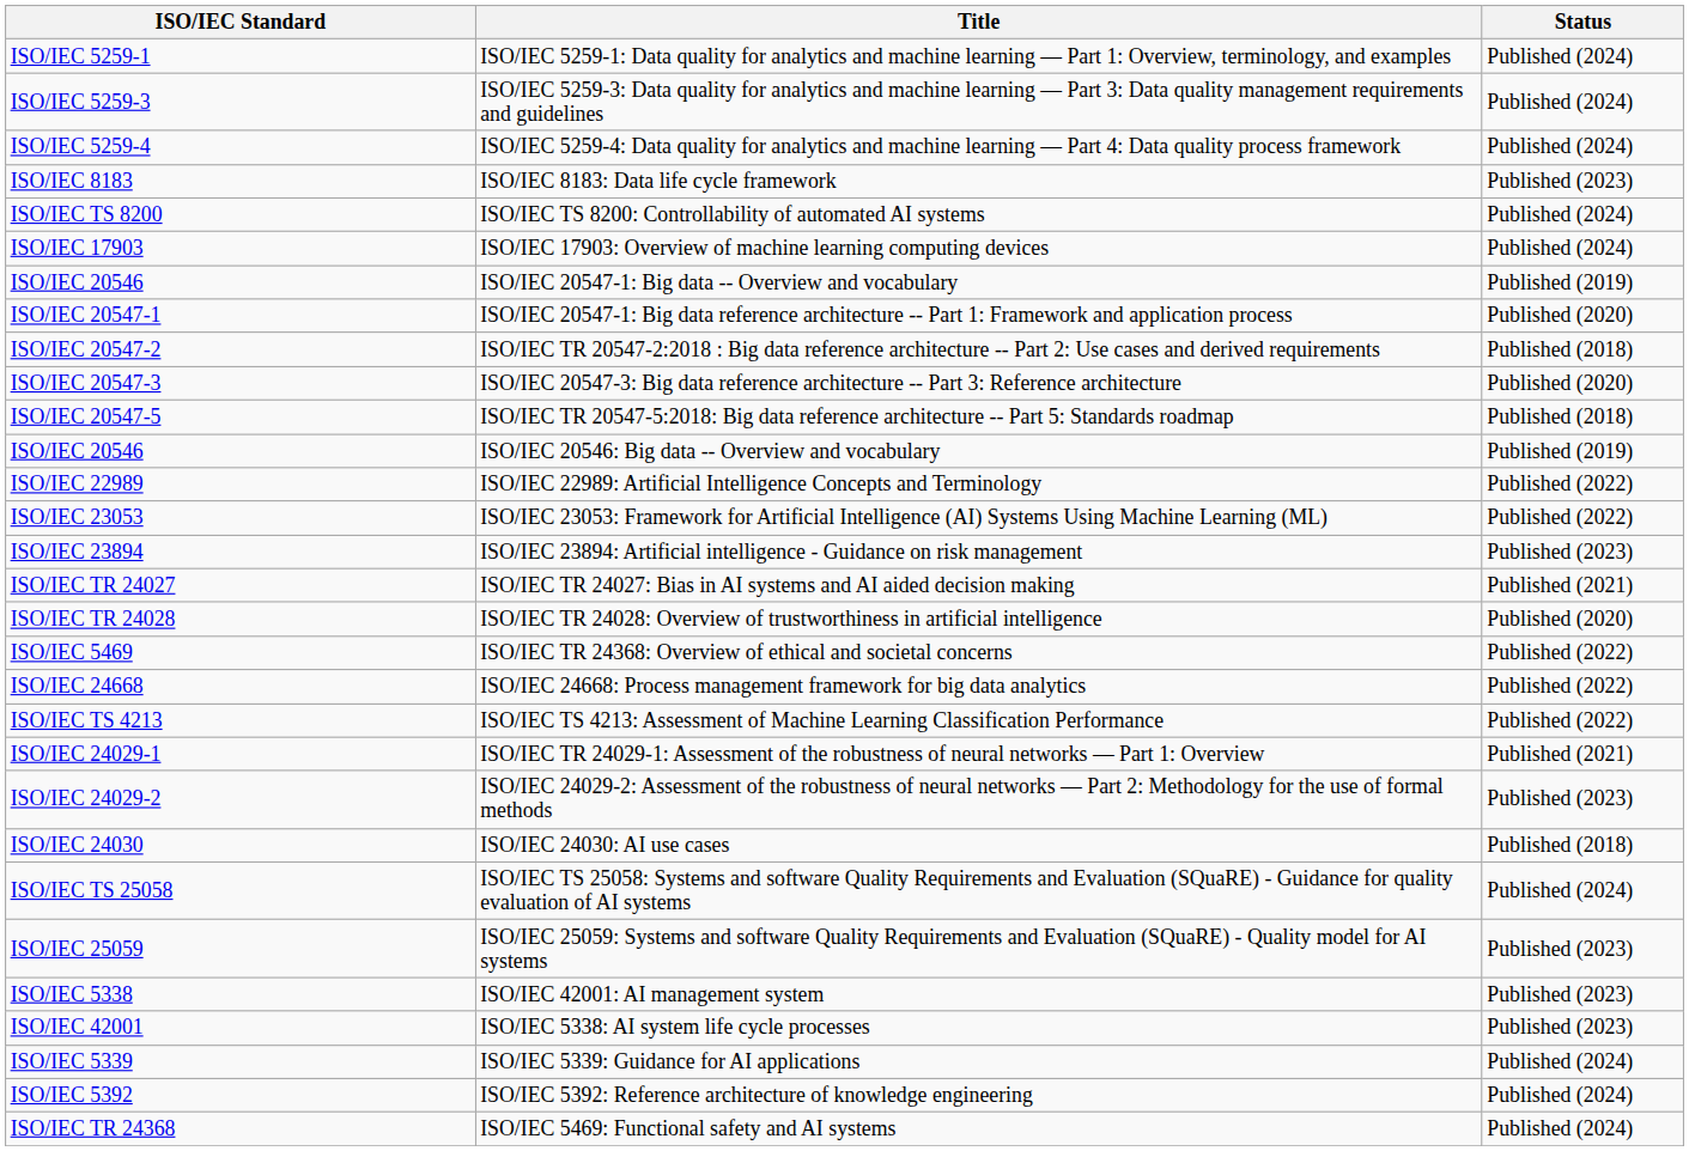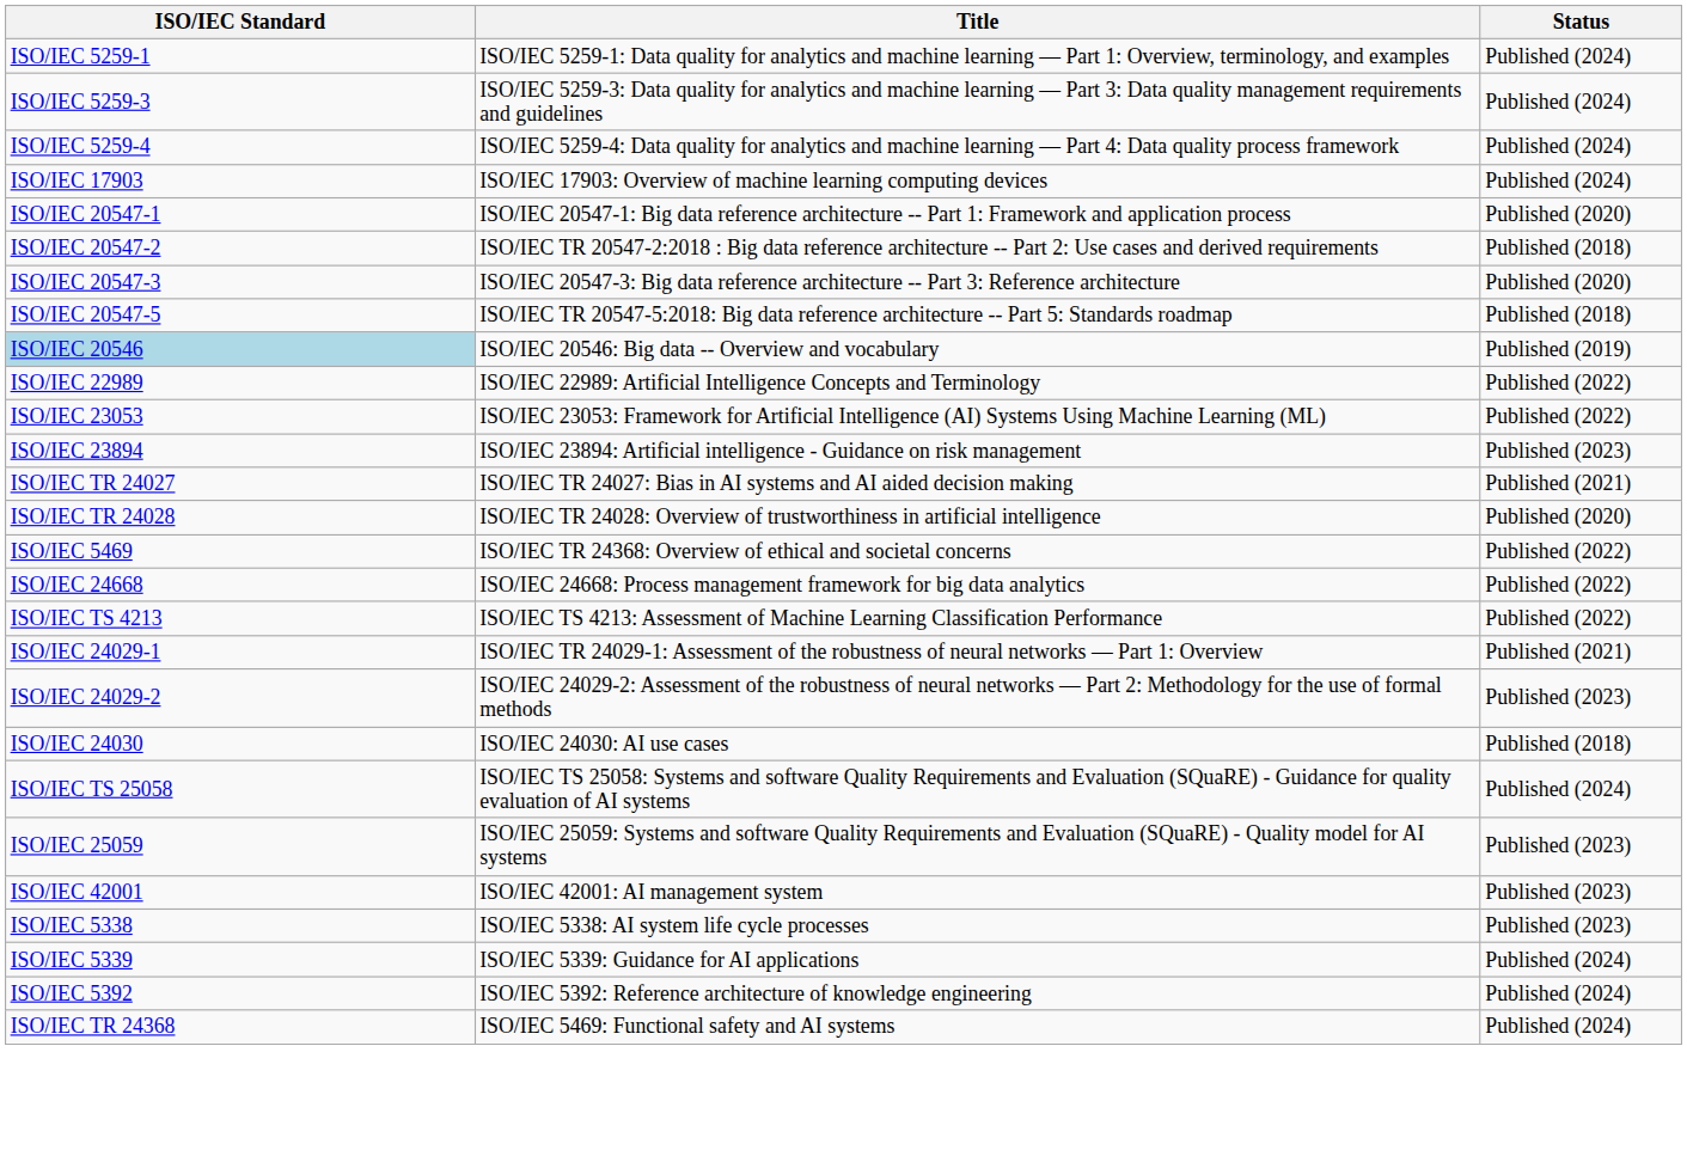 <table class="wikitable sortable" width="100%">
 <tr>
 <th data-sort-type="number" width="14%">ISO/IEC Standard</th>
 <th width="30%">Title</th>
 <th width="6%">Status</th>
 </tr>
 <tr>
 <td data-sort-value="20000-11"><a href='#'>ISO/IEC 5259-1</a></td>
 <td>ISO/IEC 5259-1:  Data quality for analytics and machine learning — Part 1: Overview, terminology, and examples</td>
 <td>Published (2024)</td>
 </tr>
 <tr>
 <td data-sort-value="20000-11"><a href='#'>ISO/IEC 5259-3</a></td>
 <td>ISO/IEC 5259-3:  Data quality for analytics and machine learning — Part 3: Data quality management requirements and guidelines</td>
 <td>Published (2024)</td>
 </tr>
 <tr>
 <td data-sort-value="20000-11"><a href='#'>ISO/IEC 5259-4</a></td>
 <td>ISO/IEC 5259-4:  Data quality for analytics and machine learning — Part 4: Data quality process framework</td>
 <td>Published (2024)</td>
 </tr>
 <tr>
-<td data-sort-value="20000-02"><a href='#'>ISO/IEC 8183</a></td>
-<td>ISO/IEC 8183: Data life cycle framework</td>
-<td>Published (2023)</td>
-</tr>
-<tr>
-<td data-sort-value="20000-02"><a href='#'>ISO/IEC TS 8200</a></td>
-<td>ISO/IEC TS 8200: Controllability of automated AI systems</td>
-<td>Published (2024)</td>
-</tr>
-<tr>
 <td data-sort-value="20000-02"><a href='#'>ISO/IEC 17903</a></td>
 <td>ISO/IEC 17903: Overview of machine learning computing devices</td>
 <td>Published (2024)</td>
-</tr>
-<tr>
-<td data-sort-value="20000-03"><a href='#'>ISO/IEC 20546</a></td>
-<td>ISO/IEC 20547-1: Big data -- Overview and vocabulary</td>
-<td>Published (2019)</td>
 </tr>
 <tr>
 <td data-sort-value="20000-03"><a href='#'>ISO/IEC 20547-1</a></td>
 <td>ISO/IEC 20547-1: Big data reference architecture -- Part 1: Framework and application process</td>
 <td>Published (2020)</td>
 </tr>
 <tr>
 <td data-sort-value="20000-04"><a href='#'>ISO/IEC 20547-2</a></td>
 <td>ISO/IEC TR 20547-2:2018 : Big data reference architecture -- Part 2: Use cases and derived requirements</td>
 <td>Published (2018)</td>
 </tr>
 <tr>
 <td data-sort-value="20000-05"><a href='#'>ISO/IEC 20547-3</a></td>
 <td>ISO/IEC 20547-3: Big data reference architecture -- Part 3: Reference architecture</td>
 <td>Published (2020)</td>
 </tr>
 <tr>
 <td data-sort-value="20000-01"><a href='#'>ISO/IEC 20547-5</a></td>
 <td>ISO/IEC TR 20547-5:2018: Big data reference architecture -- Part 5: Standards roadmap</td>
 <td>Published (2018)</td>
 </tr>
 <tr>
-<td data-sort-value="20000-02"><a href='#'>ISO/IEC 20546</a></td>
+<td data-sort-value="20000-02" style="background: lightblue;"><a href='#'>ISO/IEC 20546</a></td>
 <td>ISO/IEC 20546: Big data -- Overview and vocabulary</td>
 <td>Published (2019)</td>
 </tr>
 <tr>
 <td data-sort-value="20000-06"><a href='#'>ISO/IEC 22989</a></td>
 <td>ISO/IEC 22989: Artificial Intelligence Concepts and Terminology</td>
 <td>Published (2022)</td>
 </tr>
 <tr>
 <td data-sort-value="20000-07"><a href='#'>ISO/IEC 23053</a></td>
 <td>ISO/IEC 23053: Framework for Artificial Intelligence (AI) Systems Using Machine Learning (ML)</td>
 <td>Published (2022)</td>
 </tr>
 <tr>
 <td data-sort-value="20000-08"><a href='#'>ISO/IEC 23894</a></td>
 <td>ISO/IEC 23894: Artificial intelligence - Guidance on risk management </td>
 <td>Published (2023)</td>
 </tr>
 <tr>
 <td data-sort-value="20000-08"><a href='#'>ISO/IEC TR 24027</a></td>
 <td>ISO/IEC TR 24027: Bias in AI systems and AI aided decision making </td>
 <td>Published (2021)</td>
 </tr>
 <tr>
 <td data-sort-value="20000-09"><a href='#'>ISO/IEC TR 24028</a></td>
 <td>ISO/IEC TR 24028: Overview of trustworthiness in artificial intelligence</td>
 <td>Published (2020)</td>
 </tr>
 <tr>
 <td data-sort-value="20000-11"><a href='#'>ISO/IEC 5469</a></td>
 <td>ISO/IEC TR 24368: Overview of ethical and societal concerns</td>
 <td>Published (2022)</td>
 </tr>
 <tr>
 <td data-sort-value="20000-09"><a href='#'>ISO/IEC 24668</a></td>
 <td>ISO/IEC 24668: Process management framework for big data analytics</td>
 <td>Published (2022)</td>
 </tr>
 <tr>
 <td data-sort-value="20000-10"><a href='#'>ISO/IEC TS 4213</a></td>
 <td>ISO/IEC TS 4213: Assessment of Machine Learning Classification Performance</td>
 <td>Published (2022)</td>
 </tr>
 <tr>
 <td data-sort-value="20000-11"><a href='#'>ISO/IEC 24029-1</a></td>
 <td>ISO/IEC TR 24029-1: Assessment of the robustness of neural networks — Part 1: Overview</td>
 <td>Published (2021)</td>
 </tr>
 <tr>
 <td data-sort-value="20000-11"><a href='#'>ISO/IEC 24029-2</a></td>
 <td>ISO/IEC 24029-2: Assessment of the robustness of neural networks — Part 2: Methodology for the use of formal methods </td>
 <td>Published (2023)</td>
 </tr>
 <tr>
 <td data-sort-value="20000-11"><a href='#'>ISO/IEC 24030</a></td>
 <td>ISO/IEC 24030: AI use cases</td>
 <td>Published (2018)</td>
 </tr>
 <tr>
 <td data-sort-value="20000-11"><a href='#'>ISO/IEC TS 25058</a></td>
 <td>ISO/IEC TS 25058: Systems and software Quality Requirements and Evaluation (SQuaRE) - Guidance for quality evaluation of AI systems</td>
 <td>Published (2024)</td>
 </tr>
 <tr>
 <td data-sort-value="20000-11"><a href='#'>ISO/IEC 25059</a></td>
 <td>ISO/IEC 25059: Systems and software Quality Requirements and Evaluation (SQuaRE) - Quality model for AI systems </td>
 <td>Published (2023)</td>
 </tr>
 <tr>
-<td data-sort-value="20000-11"><a href='#'>ISO/IEC 5338</a></td>
+<td data-sort-value="20000-11"><a href='#'>ISO/IEC 42001</a></td>
 <td>ISO/IEC 42001: AI management system </td>
 <td>Published (2023)</td>
 </tr>
 <tr>
-<td data-sort-value="20000-11"><a href='#'>ISO/IEC 42001</a></td>
+<td data-sort-value="20000-11"><a href='#'>ISO/IEC 5338</a></td>
 <td>ISO/IEC 5338: AI system life cycle processes</td>
 <td>Published (2023)</td>
 </tr>
 <tr>
 <td data-sort-value="20000-11"><a href='#'>ISO/IEC 5339</a></td>
 <td>ISO/IEC 5339: Guidance for AI applications</td>
 <td>Published (2024)</td>
 </tr>
 <tr>
 <td data-sort-value="20000-11"><a href='#'>ISO/IEC 5392</a></td>
 <td>ISO/IEC 5392: Reference architecture of knowledge engineering</td>
 <td>Published (2024)</td>
 </tr>
 <tr>
 <td data-sort-value="20000-08"><a href='#'>ISO/IEC TR 24368</a></td>
 <td>ISO/IEC 5469: Functional safety and AI systems</td>
 <td>Published (2024)</td>
 </tr>
 <tr>
 </tr>
 </table>
